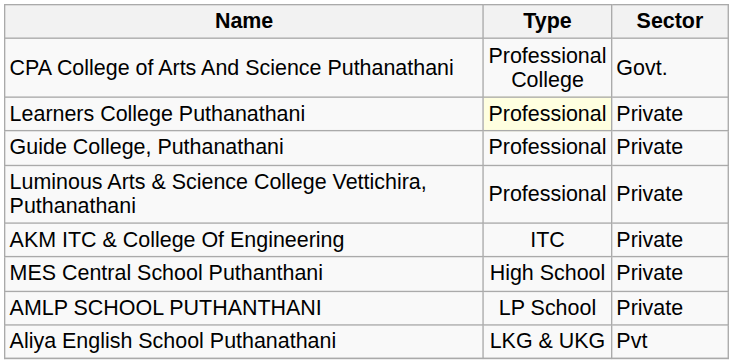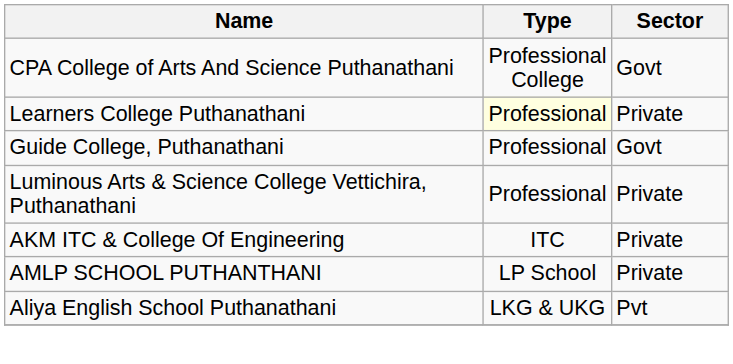 <table class="wikitable" border="1">
 <tr>
 <th style="width:350px;">Name</th>
 <th style="width:80px;">Type</th>
 <th style="width:80px;">Sector</th>
 </tr>
 <tr>
 <td>CPA College of Arts And Science Puthanathani</td>
 <td style="text-align: center;">Professional College</td>
-<td>Govt.</td>
+<td>Govt</td>
 </tr>
 <tr>
 <td>Learners College Puthanathani</td>
 <td style="background: lightyellow; text-align: center;">Professional</td>
 <td>Private</td>
 </tr>
 <tr>
 <td>Guide College, Puthanathani</td>
 <td style="text-align: center;">Professional</td>
-<td>Private</td>
+<td>Govt</td>
 </tr>
 <tr>
 <td>Luminous Arts & Science College Vettichira, Puthanathani</td>
 <td style="text-align: center;">Professional</td>
 <td>Private</td>
 </tr>
 <tr>
 <td>AKM ITC & College Of Engineering</td>
 <td style="text-align: center;">ITC</td>
-<td>Private</td>
-</tr>
-<tr>
-<td>MES Central School Puthanthani</td>
-<td style="text-align: center;">High School</td>
 <td>Private</td>
 </tr>
 <tr>
 <td>AMLP SCHOOL PUTHANTHANI</td>
 <td style="text-align: center;">LP School</td>
 <td>Private</td>
 </tr>
 <tr>
 <td>Aliya English School Puthanathani</td>
 <td style="text-align: center;">LKG & UKG</td>
 <td>Pvt</td>
 </tr>
 <tr>
 </tr>
 </table>
